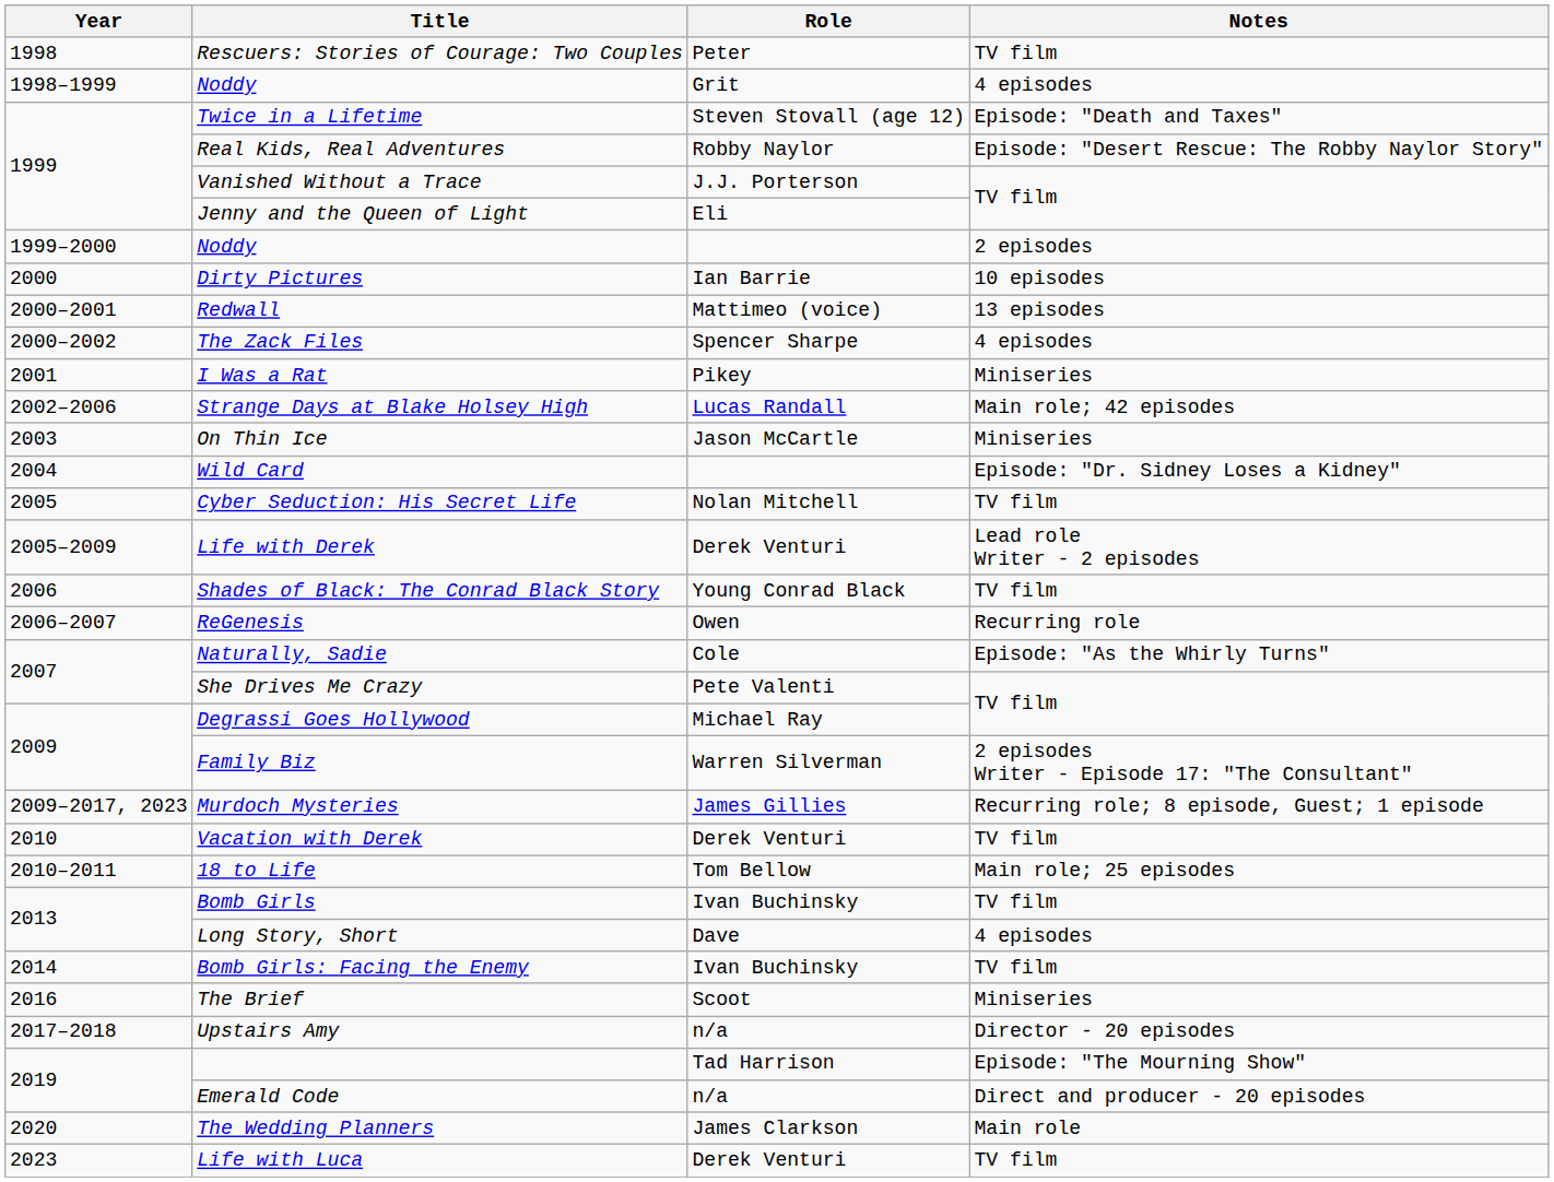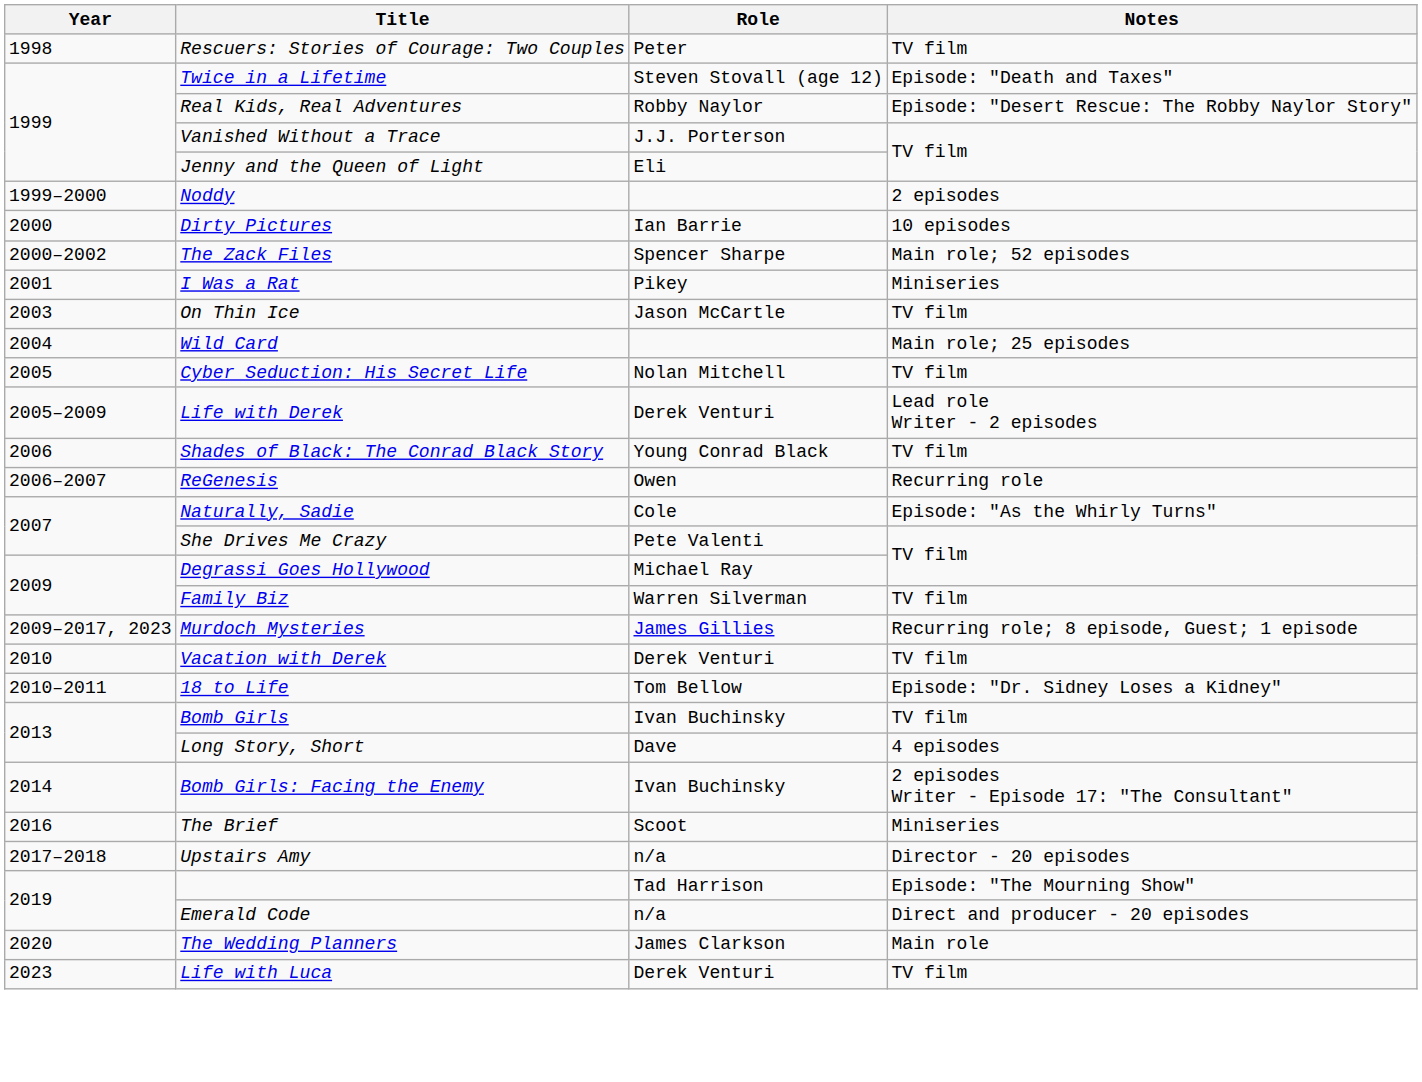 <table class="wikitable sortable">
 <tr>
 <th>Year</th>
 <th>Title</th>
 <th>Role</th>
 <th class="unsortable">Notes</th>
 </tr>
 <tr>
 <td>1998</td>
 <td><em>Rescuers: Stories of Courage: Two Couples</em></td>
 <td>Peter</td>
 <td>TV film</td>
-</tr>
-<tr>
-<td>1998–1999</td>
-<td><em><a href='#'>Noddy</a></em></td>
-<td>Grit</td>
-<td>4 episodes</td>
 </tr>
 <tr>
 <td rowspan=4>1999</td>
 <td><em><a href='#'>Twice in a Lifetime</a></em></td>
 <td>Steven Stovall (age 12)</td>
 <td>Episode: "Death and Taxes"</td>
 </tr>
 <tr>
 <td><em>Real Kids, Real Adventures</em></td>
 <td>Robby Naylor</td>
 <td>Episode: "Desert Rescue: The Robby Naylor Story"</td>
 </tr>
 <tr>
 <td><em>Vanished Without a Trace</em></td>
 <td>J.J. Porterson</td>
 <td rowspan=2>TV film</td>
 </tr>
 <tr>
 <td><em>Jenny and the Queen of Light</em></td>
 <td>Eli</td>
 </tr>
 <tr>
 <td>1999–2000</td>
 <td><em><a href='#'>Noddy</a></em></td>
 <td></td>
 <td>2 episodes</td>
 </tr>
 <tr>
 <td>2000</td>
 <td><em><a href='#'>Dirty Pictures</a></em></td>
 <td>Ian Barrie</td>
 <td>10 episodes</td>
 </tr>
 <tr>
-<td>2000–2001</td>
-<td><em><a href='#'>Redwall</a></em></td>
-<td>Mattimeo (voice)</td>
-<td>13 episodes</td>
-</tr>
-<tr>
 <td>2000–2002</td>
 <td data-sort-value="Zack Files, The"><em><a href='#'>The Zack Files</a></em></td>
 <td>Spencer Sharpe</td>
-<td>4 episodes</td>
+<td>Main role; 52 episodes</td>
 </tr>
 <tr>
 <td>2001</td>
 <td><em><a href='#'>I Was a Rat</a></em></td>
 <td>Pikey</td>
 <td>Miniseries</td>
 </tr>
 <tr>
-<td>2002–2006</td>
-<td><em><a href='#'>Strange Days at Blake Holsey High</a></em></td>
-<td><a href='#'>Lucas Randall</a></td>
-<td>Main role; 42 episodes</td>
-</tr>
-<tr>
 <td>2003</td>
 <td><em>On Thin Ice</em></td>
 <td>Jason McCartle</td>
-<td>Miniseries</td>
+<td>TV film</td>
 </tr>
 <tr>
 <td>2004</td>
 <td><em><a href='#'>Wild Card</a></em></td>
 <td></td>
-<td>Episode: "Dr. Sidney Loses a Kidney"</td>
+<td>Main role; 25 episodes</td>
 </tr>
 <tr>
 <td>2005</td>
 <td><em><a href='#'>Cyber Seduction: His Secret Life</a></em></td>
 <td>Nolan Mitchell</td>
 <td>TV film</td>
 </tr>
 <tr>
 <td>2005–2009</td>
 <td><em><a href='#'>Life with Derek</a></em></td>
 <td>Derek Venturi</td>
 <td>Lead role<br> Writer - 2 episodes</td>
 </tr>
 <tr>
 <td>2006</td>
 <td><em><a href='#'>Shades of Black: The Conrad Black Story</a></em></td>
 <td>Young Conrad Black</td>
 <td>TV film</td>
 </tr>
 <tr>
 <td>2006–2007</td>
 <td><em><a href='#'>ReGenesis</a></em></td>
 <td>Owen</td>
 <td>Recurring role</td>
 </tr>
 <tr>
 <td rowspan="2">2007</td>
 <td><em><a href='#'>Naturally, Sadie</a></em></td>
 <td>Cole</td>
 <td>Episode: "As the Whirly Turns"</td>
 </tr>
 <tr>
 <td><em>She Drives Me Crazy</em></td>
 <td>Pete Valenti</td>
 <td rowspan=2>TV film</td>
 </tr>
 <tr>
 <td rowspan=2>2009</td>
 <td><em><a href='#'>Degrassi Goes Hollywood</a></em></td>
 <td>Michael Ray</td>
 </tr>
 <tr>
 <td><em><a href='#'>Family Biz</a></em></td>
 <td>Warren Silverman</td>
-<td>2 episodes<br> Writer - Episode 17: "The Consultant"</td>
+<td>TV film</td>
 </tr>
 <tr>
 <td>2009–2017, 2023</td>
 <td><em><a href='#'>Murdoch Mysteries</a></em></td>
 <td><a href='#'>James Gillies</a></td>
 <td>Recurring role; 8 episode, Guest; 1 episode</td>
 </tr>
 <tr>
 <td>2010</td>
 <td><em><a href='#'>Vacation with Derek</a></em></td>
 <td>Derek Venturi</td>
 <td>TV film</td>
 </tr>
 <tr>
 <td>2010–2011</td>
 <td><em><a href='#'>18 to Life</a></em></td>
 <td>Tom Bellow</td>
-<td>Main role; 25 episodes</td>
+<td>Episode: "Dr. Sidney Loses a Kidney"</td>
 </tr>
 <tr>
 <td rowspan=2>2013</td>
 <td><em><a href='#'>Bomb Girls</a></em></td>
 <td>Ivan Buchinsky</td>
 <td>TV film</td>
 </tr>
 <tr>
 <td><em>Long Story, Short</em></td>
 <td>Dave</td>
 <td>4 episodes</td>
 </tr>
 <tr>
 <td>2014</td>
 <td><em><a href='#'>Bomb Girls: Facing the Enemy</a></em></td>
 <td>Ivan Buchinsky</td>
-<td>TV film</td>
+<td>2 episodes<br> Writer - Episode 17: "The Consultant"</td>
 </tr>
 <tr>
 <td>2016</td>
 <td data-sort-value="Brief, The"><em>The Brief</em></td>
 <td>Scoot</td>
 <td>Miniseries</td>
 </tr>
 <tr>
 <td>2017–2018</td>
 <td><em>Upstairs Amy</em></td>
 <td>n/a</td>
 <td>Director - 20 episodes</td>
 </tr>
 <tr>
 <td rowspan=2>2019</td>
 <td><em></em></td>
 <td>Tad Harrison</td>
 <td>Episode: "The Mourning Show"</td>
 </tr>
 <tr>
 <td><em>Emerald Code</em></td>
 <td>n/a</td>
 <td>Direct and producer - 20 episodes</td>
 </tr>
 <tr>
 <td>2020</td>
 <td data-sort-value="Wedding Planners, The"><em><a href='#'>The Wedding Planners</a></em></td>
 <td>James Clarkson</td>
 <td>Main role</td>
 </tr>
 <tr>
 <td>2023</td>
 <td><em><a href='#'>Life with Luca</a></em></td>
 <td>Derek Venturi</td>
 <td>TV film</td>
 </tr>
 </table>
